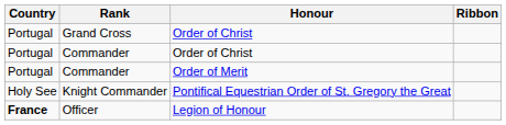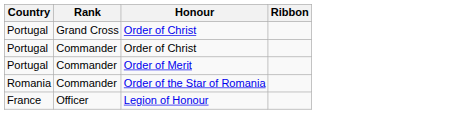 <table class="wikitable">
 <tr>
 <th>Country</th>
 <th>Rank</th>
 <th>Honour</th>
 <th>Ribbon</th>
 </tr>
 <tr>
 <td>Portugal</td>
 <td>Grand Cross</td>
 <td><a href='#'>Order of Christ</a></td>
 <td></td>
 </tr>
 <tr>
 <td>Portugal</td>
 <td>Commander</td>
 <td>Order of Christ</td>
 <td></td>
 </tr>
 <tr>
 <td>Portugal</td>
 <td>Commander</td>
 <td><a href='#'>Order of Merit</a></td>
 <td></td>
 </tr>
 <tr>
-<td>Holy See</td>
-<td>Knight Commander</td>
-<td><a href='#'>Pontifical Equestrian Order of St. Gregory the Great</a></td>
+<td>Romania</td>
+<td>Commander</td>
+<td><a href='#'>Order of the Star of Romania</a></td>
 <td></td>
 </tr>
 <tr>
-<td><strong>France</strong></td>
+<td>France</td>
 <td>Officer</td>
 <td><a href='#'>Legion of Honour</a></td>
 <td></td>
 </tr>
 </table>
